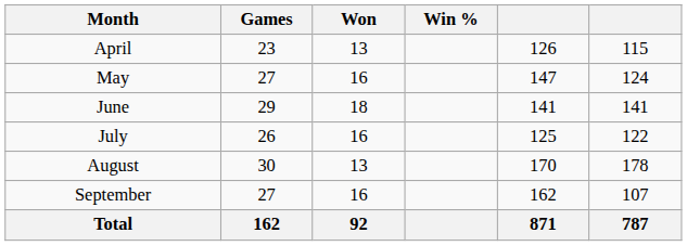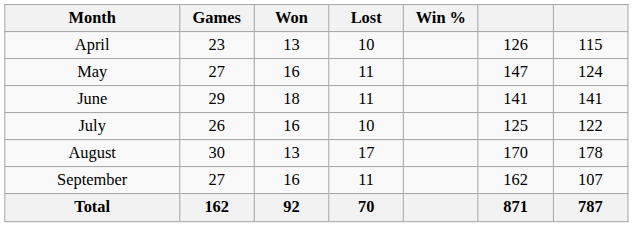 <table class="wikitable" style="margin:1em auto; font-size:95%; text-align:center; width:38em;">
 <tr>
 <th width="28%">Month</th>
 <th width="12%">Games</th>
 <th width="12%">Won</th>
+<th width="12%">Lost</th>
 <th width="12%">Win %</th>
 <th width="12%"></th>
 <th width="12%"></th>
 </tr>
 <tr>
 <td>April</td>
 <td>23</td>
 <td>13</td>
+<td>10</td>
 <td></td>
 <td>126</td>
 <td>115</td>
 </tr>
 <tr>
 <td>May</td>
 <td>27</td>
 <td>16</td>
+<td>11</td>
 <td></td>
 <td>147</td>
 <td>124</td>
 </tr>
 <tr>
 <td>June</td>
 <td>29</td>
 <td>18</td>
+<td>11</td>
 <td></td>
 <td>141</td>
 <td>141</td>
 </tr>
 <tr>
 <td>July</td>
 <td>26</td>
 <td>16</td>
+<td>10</td>
 <td></td>
 <td>125</td>
 <td>122</td>
 </tr>
 <tr>
 <td>August</td>
 <td>30</td>
 <td>13</td>
+<td>17</td>
 <td></td>
 <td>170</td>
 <td>178</td>
 </tr>
 <tr>
 <td>September</td>
 <td>27</td>
 <td>16</td>
+<td>11</td>
 <td></td>
 <td>162</td>
 <td>107</td>
 </tr>
 <tr>
 <th>Total</th>
 <th>162</th>
 <th>92</th>
+<th>70</th>
 <th></th>
 <th>871</th>
 <th>787</th>
 </tr>
 </table>
